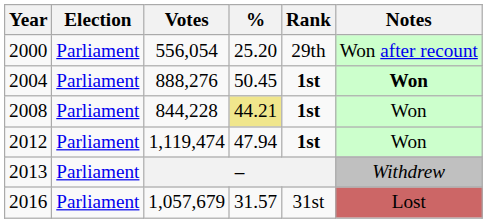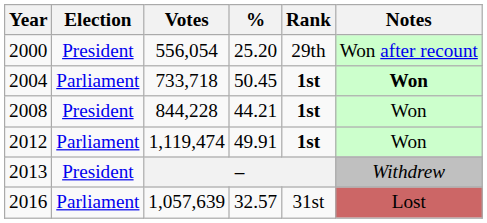 <table class="wikitable" style="text-align:center;">
 <tr>
 <th>Year</th>
 <th>Election</th>
 <th>Votes</th>
 <th>%</th>
 <th>Rank</th>
 <th>Notes</th>
 </tr>
 <tr>
 <td>2000</td>
-<td><a href='#'>Parliament</a></td>
+<td><a href='#'>President</a></td>
 <td>556,054</td>
 <td>25.20</td>
 <td>29th</td>
 <td style="background-color:#CCFFCC">Won <a href='#'>after recount</a></td>
 </tr>
 <tr>
 <td>2004</td>
 <td><a href='#'>Parliament</a></td>
-<td> 888,276</td>
+<td> 733,718</td>
 <td> 50.45</td>
 <td><strong>1st</strong></td>
 <td style="background-color:#CCFFCC"><strong>Won</strong></td>
 </tr>
 <tr>
 <td>2008</td>
-<td><a href='#'>Parliament</a></td>
+<td><a href='#'>President</a></td>
 <td> 844,228</td>
-<td style="background: khaki;"> 44.21</td>
+<td> 44.21</td>
 <td><strong>1st</strong></td>
 <td style="background-color:#CCFFCC">Won</td>
 </tr>
 <tr>
 <td>2012</td>
 <td><a href='#'>Parliament</a></td>
 <td> 1,119,474</td>
-<td> 47.94</td>
+<td> 49.91</td>
 <td><strong>1st</strong></td>
 <td style="background-color:#CCFFCC">Won</td>
 </tr>
 <tr>
 <td>2013</td>
-<td><a href='#'>Parliament</a></td>
+<td><a href='#'>President</a></td>
 <th colspan="3">–</th>
 <td style="background-color:#C0C0C0"><em>Withdrew</em></td>
 </tr>
 <tr>
 <td>2016</td>
 <td><a href='#'>Parliament</a></td>
-<td> 1,057,679</td>
-<td> 31.57</td>
+<td> 1,057,639</td>
+<td> 32.57</td>
 <td>31st</td>
 <td style="background-color:#C66">Lost</td>
 </tr>
 </table>
